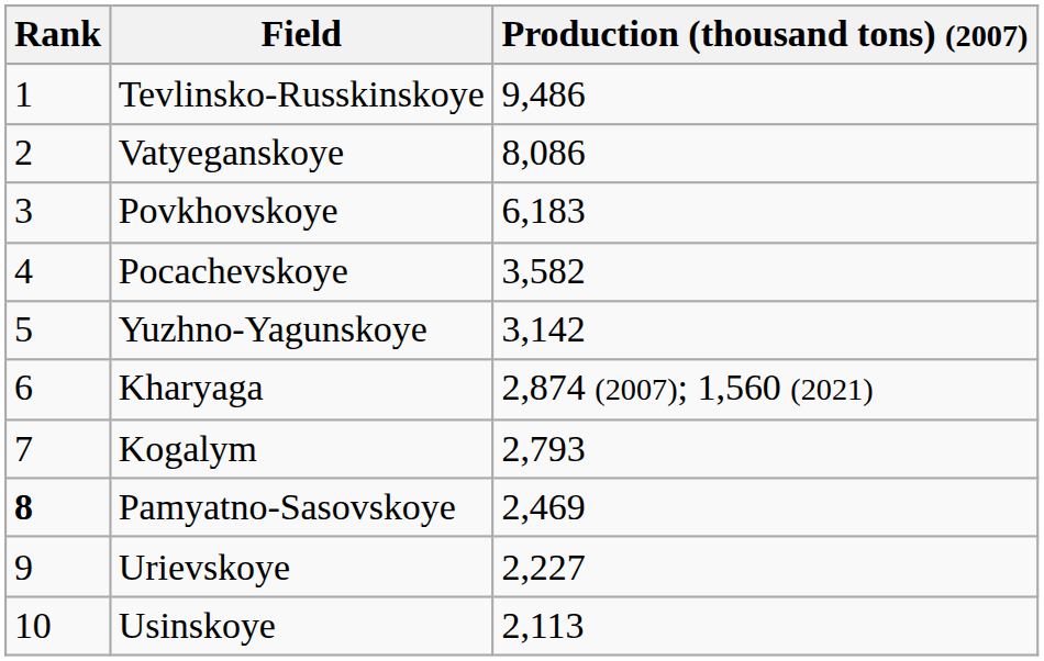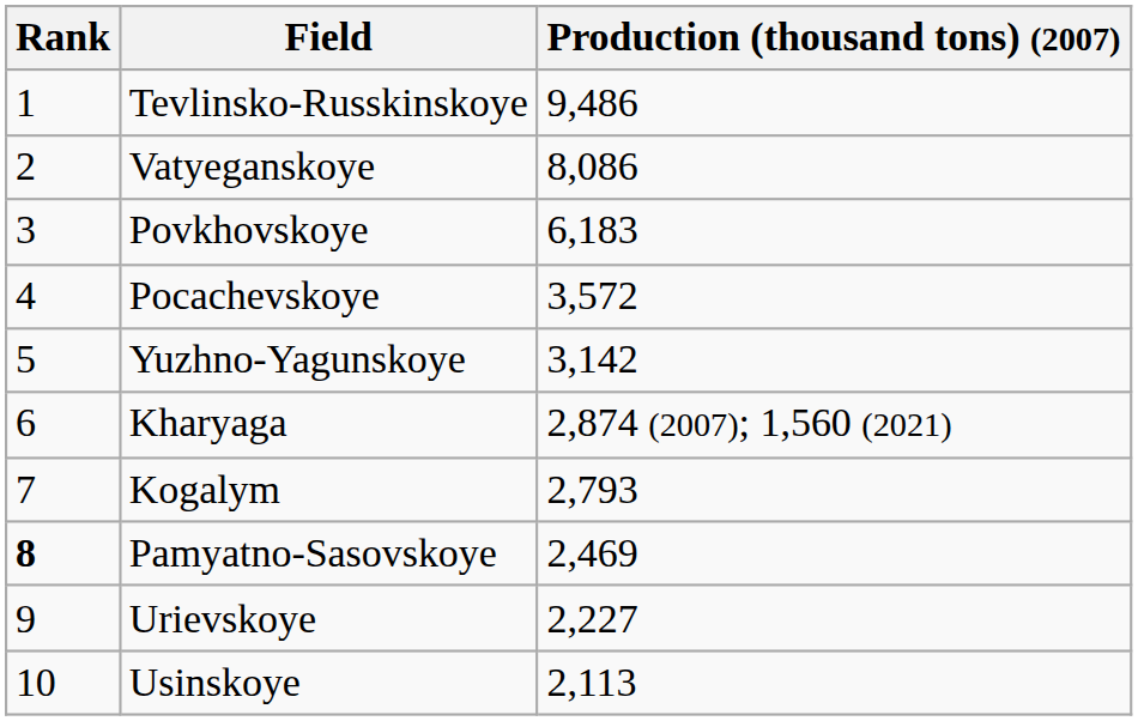 <table class="wikitable">
 <tr>
 <th>Rank</th>
 <th>Field</th>
 <th>Production (thousand tons) <small>(2007)</small></th>
 </tr>
 <tr>
 <td>1</td>
 <td>Tevlinsko-Russkinskoye</td>
 <td>9,486</td>
 </tr>
 <tr>
 <td>2</td>
 <td>Vatyeganskoye</td>
 <td>8,086</td>
 </tr>
 <tr>
 <td>3</td>
 <td>Povkhovskoye</td>
 <td>6,183</td>
 </tr>
 <tr>
 <td>4</td>
 <td>Pocachevskoye</td>
-<td>3,582</td>
+<td>3,572</td>
 </tr>
 <tr>
 <td>5</td>
 <td>Yuzhno-Yagunskoye</td>
 <td>3,142</td>
 </tr>
 <tr>
 <td>6</td>
 <td>Kharyaga</td>
 <td>2,874 <small>(2007)</small>; 1,560 <small>(2021)</small></td>
 </tr>
 <tr>
 <td>7</td>
 <td>Kogalym</td>
 <td>2,793</td>
 </tr>
 <tr>
 <td><strong>8</strong></td>
 <td>Pamyatno-Sasovskoye</td>
 <td>2,469</td>
 </tr>
 <tr>
 <td>9</td>
 <td>Urievskoye</td>
 <td>2,227</td>
 </tr>
 <tr>
 <td>10</td>
 <td>Usinskoye</td>
 <td>2,113</td>
 </tr>
 </table>
